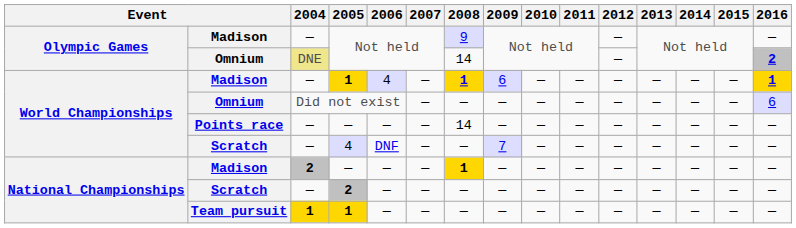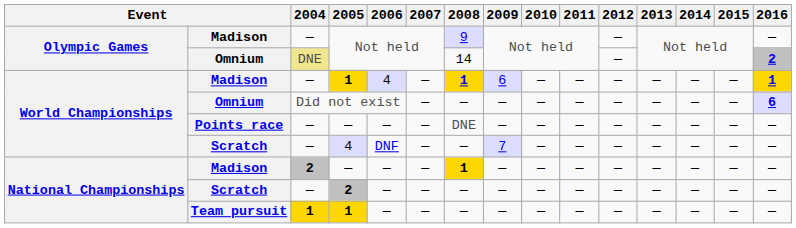 <table class="wikitable plainrowheaders">
 <tr>
 <th colspan="2" scope="col">Event</th>
 <th scope="col">2004</th>
 <th scope="col">2005</th>
 <th scope="col">2006</th>
 <th scope="col">2007</th>
 <th scope="col">2008</th>
 <th scope="col">2009</th>
 <th scope="col">2010</th>
 <th scope="col">2011</th>
 <th scope="col">2012</th>
 <th scope="col">2013</th>
 <th scope="col">2014</th>
 <th scope="col">2015</th>
 <th scope="col">2016</th>
 </tr>
 <tr style="text-align:center;">
 <th rowspan="2" scope="row"> <a href='#'>Olympic Games</a></th>
 <th scope="row">Madison</th>
 <td>—</td>
 <td style="color:#4d4d4d;" rowspan=2 colspan=3>Not held</td>
 <td style="background:#ddf;"><a href='#'>9</a></td>
 <td style="color:#4d4d4d;" rowspan=2 colspan=3>Not held</td>
 <td>—</td>
 <td style="color:#4d4d4d;" rowspan=2 colspan=3>Not held</td>
 <td>—</td>
 </tr>
 <tr style="text-align:center;">
 <th scope="row">Omnium</th>
 <td style="background: khaki; color:#4d4d4d;">DNE</td>
 <td>14</td>
 <td>—</td>
 <td style="background:silver;"><a href='#'><strong>2</strong></a></td>
 </tr>
 <tr style="text-align:center;">
 <th rowspan="4" scope="row"> <a href='#'>World Championships</a></th>
 <th scope="row"><a href='#'>Madison</a></th>
 <td>—</td>
 <td style="background:gold;"><strong>1</strong></td>
 <td style="background:#ddf;">4</td>
 <td>—</td>
 <td style="background:gold;"><a href='#'><strong>1</strong></a></td>
 <td style="background:#ddf;"><a href='#'>6</a></td>
 <td>—</td>
 <td>—</td>
 <td>—</td>
 <td>—</td>
 <td>—</td>
 <td>—</td>
 <td style="background:gold;"><a href='#'><strong>1</strong></a></td>
 </tr>
 <tr style="text-align:center;">
 <th scope="row"><a href='#'>Omnium</a></th>
 <td style="color:#4d4d4d;" colspan=3>Did not exist</td>
 <td>—</td>
 <td>—</td>
 <td>—</td>
 <td>—</td>
 <td>—</td>
 <td>—</td>
 <td>—</td>
 <td>—</td>
 <td>—</td>
-<td style="background:#ddf;"><a href='#'>6</a></td>
+<td style="background:#ddf;"><strong><a href='#'>6</a></strong></td>
 </tr>
 <tr style="text-align:center;">
 <th scope="row"><a href='#'>Points race</a></th>
 <td>—</td>
 <td>—</td>
 <td>—</td>
 <td>—</td>
-<td>14</td>
+<td style="color:#4d4d4d;">DNE</td>
 <td>—</td>
 <td>—</td>
 <td>—</td>
 <td>—</td>
 <td>—</td>
 <td>—</td>
 <td>—</td>
 <td>—</td>
 </tr>
 <tr style="text-align:center;">
 <th scope="row"><a href='#'>Scratch</a></th>
 <td>—</td>
 <td style="background:#ddf;">4</td>
 <td><a href='#'>DNF</a></td>
 <td>—</td>
 <td>—</td>
 <td style="background:#ddf;"><a href='#'>7</a></td>
 <td>—</td>
 <td>—</td>
 <td>—</td>
 <td>—</td>
 <td>—</td>
 <td>—</td>
 <td>—</td>
 </tr>
 <tr style="text-align:center;">
 <th rowspan="3" scope="row"> <a href='#'>National Championships</a></th>
 <th scope="row"><a href='#'>Madison</a></th>
 <td style="background:silver;"><strong>2</strong></td>
 <td>—</td>
 <td>—</td>
 <td>—</td>
 <td style="background:gold;"><strong>1</strong></td>
 <td>—</td>
 <td>—</td>
 <td>—</td>
 <td>—</td>
 <td>—</td>
 <td>—</td>
 <td>—</td>
 <td>—</td>
 </tr>
 <tr style="text-align:center;">
 <th scope="row"><a href='#'>Scratch</a></th>
 <td>—</td>
 <td style="background:silver;"><strong>2</strong></td>
 <td>—</td>
 <td>—</td>
 <td>—</td>
 <td>—</td>
 <td>—</td>
 <td>—</td>
 <td>—</td>
 <td>—</td>
 <td>—</td>
 <td>—</td>
 <td>—</td>
 </tr>
 <tr style="text-align:center;">
 <th scope="row"><a href='#'>Team pursuit</a></th>
 <td style="background:gold;"><strong>1</strong></td>
 <td style="background:gold;"><strong>1</strong></td>
 <td>—</td>
 <td>—</td>
 <td>—</td>
 <td>—</td>
 <td>—</td>
 <td>—</td>
 <td>—</td>
 <td>—</td>
 <td>—</td>
 <td>—</td>
 <td>—</td>
 </tr>
 </table>
